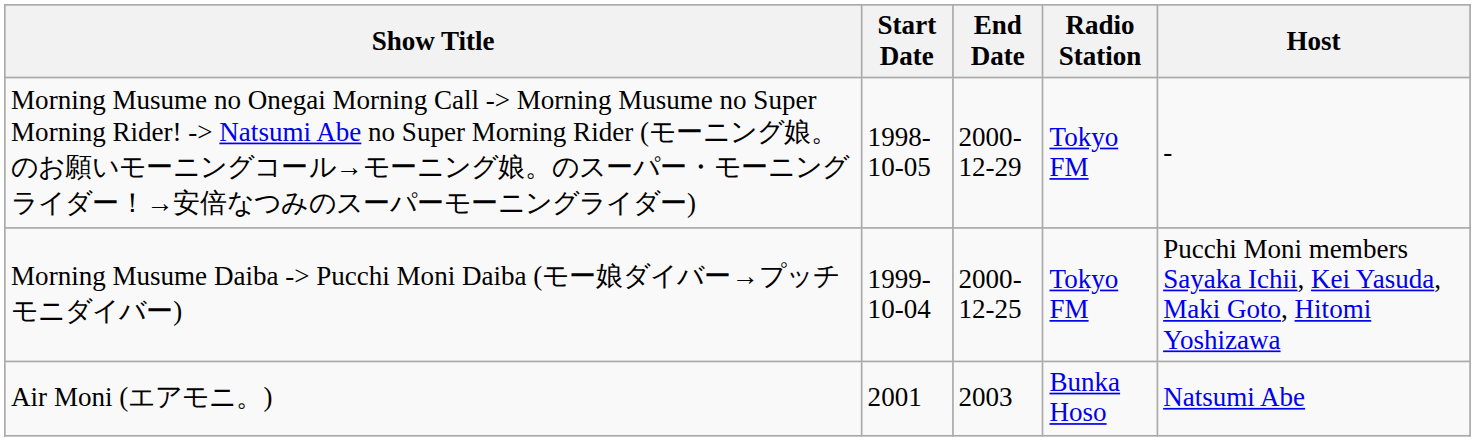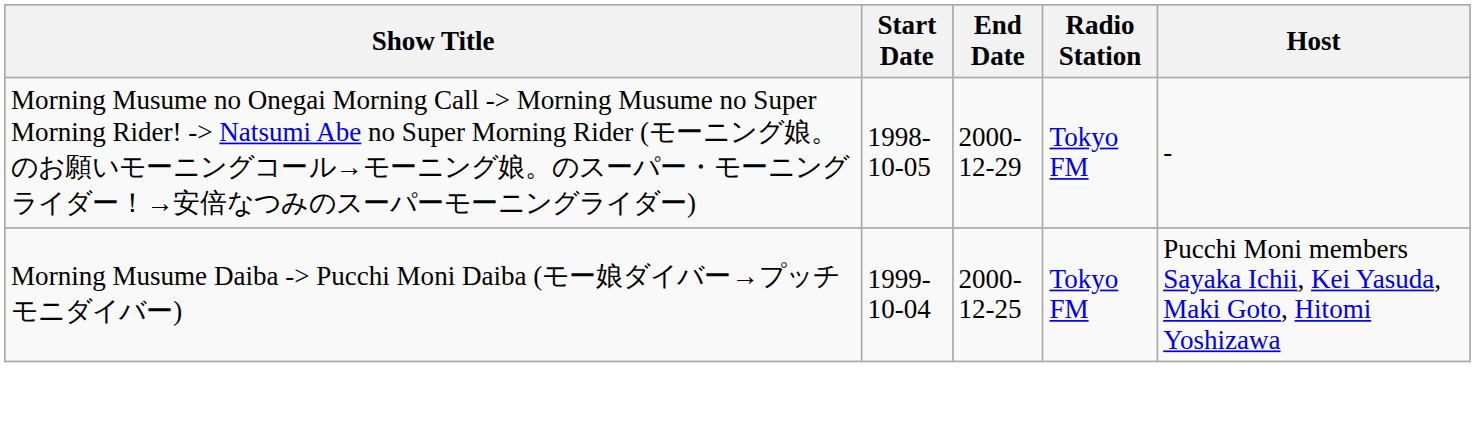 <table class="wikitable">
 <tr>
 <th>Show Title</th>
 <th>Start Date</th>
 <th>End Date</th>
 <th>Radio Station</th>
 <th>Host</th>
 </tr>
 <tr>
 <td>Morning Musume no Onegai Morning Call -> Morning Musume no Super Morning Rider! -> <a href='#'>Natsumi Abe</a> no Super Morning Rider (モーニング娘。のお願いモーニングコール→モーニング娘。のスーパー・モーニングライダー！→安倍なつみのスーパーモーニングライダー)</td>
 <td>1998-10-05</td>
 <td>2000-12-29</td>
 <td><a href='#'>Tokyo FM</a></td>
 <td>-</td>
 </tr>
 <tr>
 <td>Morning Musume Daiba -> Pucchi Moni Daiba (モー娘ダイバー→プッチモニダイバー)</td>
 <td>1999-10-04</td>
 <td>2000-12-25</td>
 <td><a href='#'>Tokyo FM</a></td>
 <td>Pucchi Moni members <a href='#'>Sayaka Ichii</a>, <a href='#'>Kei Yasuda</a>, <a href='#'>Maki Goto</a>, <a href='#'>Hitomi Yoshizawa</a></td>
 </tr>
-<tr>
-<td>Air Moni (エアモニ。)</td>
-<td>2001</td>
-<td>2003</td>
-<td><a href='#'>Bunka Hoso</a></td>
-<td><a href='#'>Natsumi Abe</a></td>
-</tr>
 </table>
